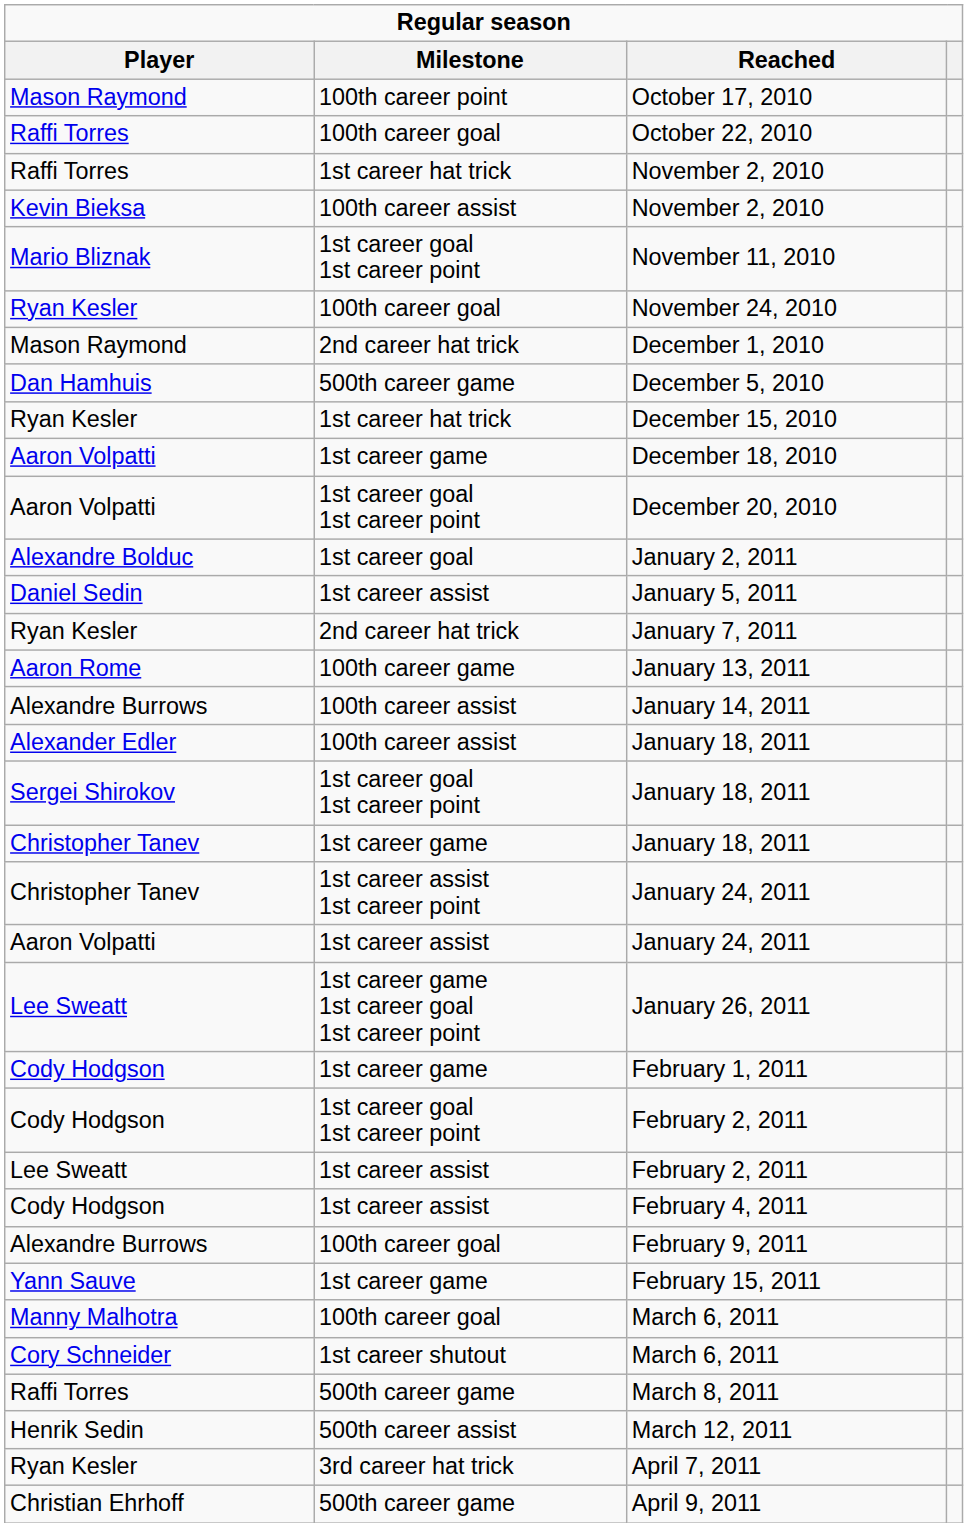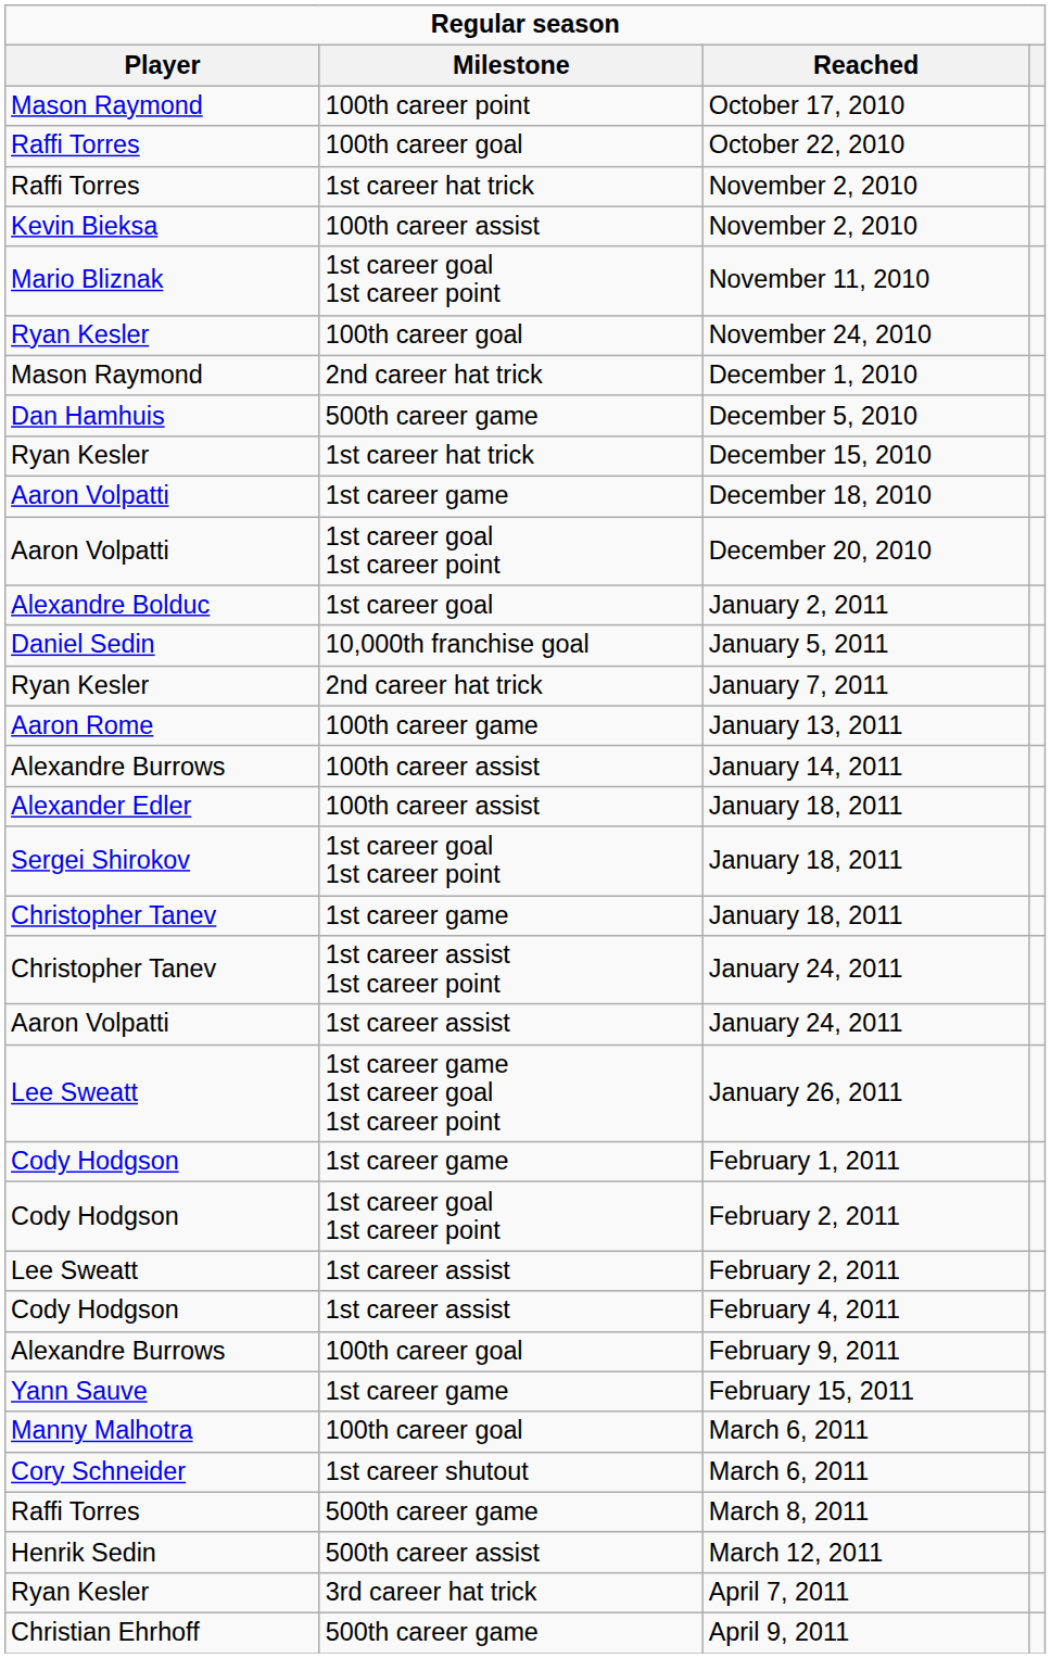 <table class="wikitable" width="52%">
 <tr>
 <td colspan="10" align="center"><strong>Regular season</strong></td>
 </tr>
 <tr>
 <th>Player</th>
 <th>Milestone</th>
 <th>Reached</th>
 <th></th>
 </tr>
 <tr>
 <td><a href='#'>Mason Raymond</a></td>
 <td>100th career point</td>
 <td>October 17, 2010</td>
 <td></td>
 </tr>
 <tr>
 <td><a href='#'>Raffi Torres</a></td>
 <td>100th career goal</td>
 <td>October 22, 2010</td>
 <td></td>
 </tr>
 <tr>
 <td>Raffi Torres</td>
 <td>1st career hat trick</td>
 <td>November 2, 2010</td>
 <td></td>
 </tr>
 <tr>
 <td><a href='#'>Kevin Bieksa</a></td>
 <td>100th career assist</td>
 <td>November 2, 2010</td>
 <td></td>
 </tr>
 <tr>
 <td><a href='#'>Mario Bliznak</a></td>
 <td>1st career goal<br>1st career point</td>
 <td>November 11, 2010</td>
 <td></td>
 </tr>
 <tr>
 <td><a href='#'>Ryan Kesler</a></td>
 <td>100th career goal</td>
 <td>November 24, 2010</td>
 <td></td>
 </tr>
 <tr>
 <td>Mason Raymond</td>
 <td>2nd career hat trick</td>
 <td>December 1, 2010</td>
 <td></td>
 </tr>
 <tr>
 <td><a href='#'>Dan Hamhuis</a></td>
 <td>500th career game</td>
 <td>December 5, 2010</td>
 <td></td>
 </tr>
 <tr>
 <td>Ryan Kesler</td>
 <td>1st career hat trick</td>
 <td>December 15, 2010</td>
 <td></td>
 </tr>
 <tr>
 <td><a href='#'>Aaron Volpatti</a></td>
 <td>1st career game</td>
 <td>December 18, 2010</td>
 <td></td>
 </tr>
 <tr>
 <td>Aaron Volpatti</td>
 <td>1st career goal<br>1st career point</td>
 <td>December 20, 2010</td>
 <td></td>
 </tr>
 <tr>
 <td><a href='#'>Alexandre Bolduc</a></td>
 <td>1st career goal</td>
 <td>January 2, 2011</td>
 <td></td>
 </tr>
 <tr>
 <td><a href='#'>Daniel Sedin</a></td>
-<td>1st career assist</td>
+<td>10,000th franchise goal</td>
 <td>January 5, 2011</td>
 <td></td>
 </tr>
 <tr>
 <td>Ryan Kesler</td>
 <td>2nd career hat trick</td>
 <td>January 7, 2011</td>
 <td></td>
 </tr>
 <tr>
 <td><a href='#'>Aaron Rome</a></td>
 <td>100th career game</td>
 <td>January 13, 2011</td>
 <td></td>
 </tr>
 <tr>
 <td>Alexandre Burrows</td>
 <td>100th career assist</td>
 <td>January 14, 2011</td>
 <td></td>
 </tr>
 <tr>
 <td><a href='#'>Alexander Edler</a></td>
 <td>100th career assist</td>
 <td>January 18, 2011</td>
 <td></td>
 </tr>
 <tr>
 <td><a href='#'>Sergei Shirokov</a></td>
 <td>1st career goal<br>1st career point</td>
 <td>January 18, 2011</td>
 <td></td>
 </tr>
 <tr>
 <td><a href='#'>Christopher Tanev</a></td>
 <td>1st career game</td>
 <td>January 18, 2011</td>
 <td></td>
 </tr>
 <tr>
 <td>Christopher Tanev</td>
 <td>1st career assist<br>1st career point</td>
 <td>January 24, 2011</td>
 <td></td>
 </tr>
 <tr>
 <td>Aaron Volpatti</td>
 <td>1st career assist</td>
 <td>January 24, 2011</td>
 <td></td>
 </tr>
 <tr>
 <td><a href='#'>Lee Sweatt</a></td>
 <td>1st career game<br>1st career goal<br>1st career point</td>
 <td>January 26, 2011</td>
 <td></td>
 </tr>
 <tr>
 <td><a href='#'>Cody Hodgson</a></td>
 <td>1st career game</td>
 <td>February 1, 2011</td>
 <td></td>
 </tr>
 <tr>
 <td>Cody Hodgson</td>
 <td>1st career goal<br>1st career point</td>
 <td>February 2, 2011</td>
 <td></td>
 </tr>
 <tr>
 <td>Lee Sweatt</td>
 <td>1st career assist</td>
 <td>February 2, 2011</td>
 <td></td>
 </tr>
 <tr>
 <td>Cody Hodgson</td>
 <td>1st career assist</td>
 <td>February 4, 2011</td>
 <td></td>
 </tr>
 <tr>
 <td>Alexandre Burrows</td>
 <td>100th career goal</td>
 <td>February 9, 2011</td>
 <td></td>
 </tr>
 <tr>
 <td><a href='#'>Yann Sauve</a></td>
 <td>1st career game</td>
 <td>February 15, 2011</td>
 <td></td>
 </tr>
 <tr>
 <td><a href='#'>Manny Malhotra</a></td>
 <td>100th career goal</td>
 <td>March 6, 2011</td>
 <td></td>
 </tr>
 <tr>
 <td><a href='#'>Cory Schneider</a></td>
 <td>1st career shutout</td>
 <td>March 6, 2011</td>
 <td></td>
 </tr>
 <tr>
 <td>Raffi Torres</td>
 <td>500th career game</td>
 <td>March 8, 2011</td>
 <td></td>
 </tr>
 <tr>
 <td>Henrik Sedin</td>
 <td>500th career assist</td>
 <td>March 12, 2011</td>
 <td></td>
 </tr>
 <tr>
 <td>Ryan Kesler</td>
 <td>3rd career hat trick</td>
 <td>April 7, 2011</td>
 <td></td>
 </tr>
 <tr>
 <td>Christian Ehrhoff</td>
 <td>500th career game</td>
 <td>April 9, 2011</td>
 <td></td>
 </tr>
 </table>
